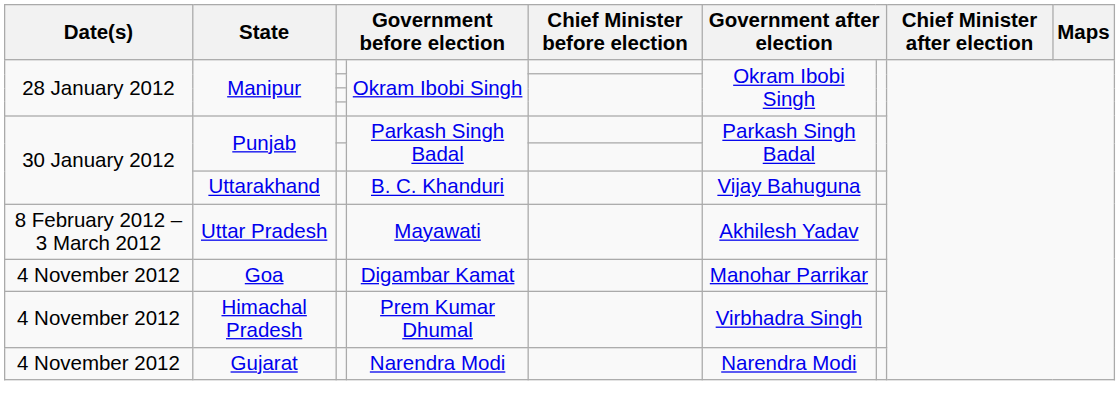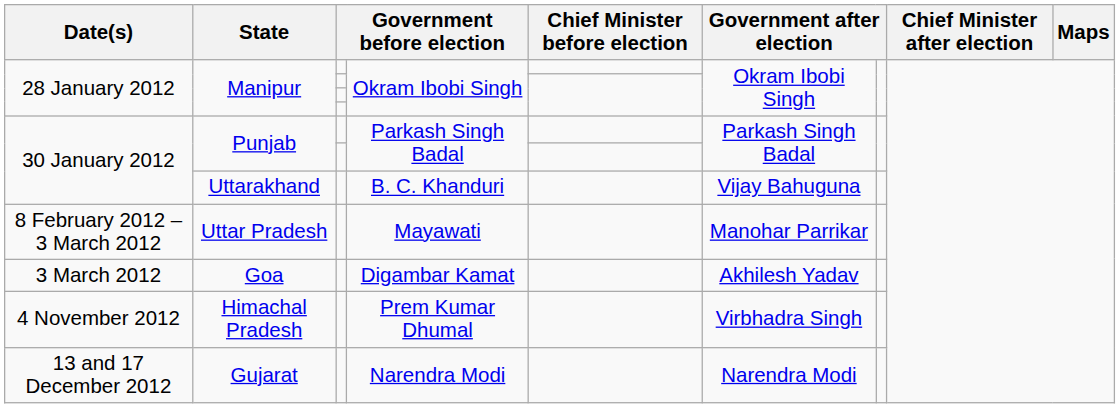 <table class="wikitable sortable" style="text-align:center;">
 <tr>
 <th>Date(s)</th>
 <th>State</th>
 <th colspan="2">Government before election</th>
 <th>Chief Minister before election</th>
 <th colspan="2">Government after election</th>
 <th>Chief Minister after election</th>
 <th>Maps</th>
 </tr>
 <tr>
 <td rowspan="4">28 January 2012</td>
 <td rowspan="4"><a href='#'>Manipur</a></td>
 <td></td>
 <td rowspan="4"><a href='#'>Okram Ibobi Singh</a></td>
 <td></td>
 <td rowspan="4"><a href='#'>Okram Ibobi Singh</a></td>
 <td rowspan="4"></td>
 </tr>
 <tr style="text-align:center;">
 <td></td>
 </tr>
 <tr>
 <td></td>
 </tr>
 <tr>
 <td></td>
 </tr>
 <tr style="text-align:center;">
 <td rowspan="3">30 January 2012</td>
 <td rowspan="2"><a href='#'>Punjab</a></td>
 <td></td>
 <td rowspan="2"><a href='#'>Parkash Singh Badal</a></td>
 <td></td>
 <td rowspan="2"><a href='#'>Parkash Singh Badal</a></td>
 <td rowspan="2"></td>
 </tr>
 <tr>
 <td></td>
 <td></td>
 </tr>
 <tr>
 <td><a href='#'>Uttarakhand</a></td>
 <td></td>
 <td><a href='#'>B. C. Khanduri</a></td>
 <td></td>
 <td><a href='#'>Vijay Bahuguna</a></td>
 <td></td>
 </tr>
 <tr>
 <td>8 February 2012 – 3 March 2012</td>
 <td><a href='#'>Uttar Pradesh</a></td>
 <td></td>
 <td><a href='#'>Mayawati</a></td>
 <td></td>
-<td><a href='#'>Akhilesh Yadav</a></td>
+<td><a href='#'>Manohar Parrikar</a></td>
 <td></td>
 </tr>
 <tr>
-<td>4 November 2012</td>
+<td>3 March 2012</td>
 <td><a href='#'>Goa</a></td>
 <td></td>
 <td><a href='#'>Digambar Kamat</a></td>
 <td></td>
-<td><a href='#'>Manohar Parrikar</a></td>
+<td><a href='#'>Akhilesh Yadav</a></td>
 <td></td>
 </tr>
 <tr>
 <td>4 November 2012</td>
 <td><a href='#'>Himachal Pradesh</a></td>
 <td></td>
 <td><a href='#'>Prem Kumar Dhumal</a></td>
 <td></td>
 <td><a href='#'>Virbhadra Singh</a></td>
 <td></td>
 </tr>
 <tr>
-<td>4 November 2012</td>
+<td>13 and 17 December 2012</td>
 <td><a href='#'>Gujarat</a></td>
 <td></td>
 <td><a href='#'>Narendra Modi</a></td>
 <td></td>
 <td><a href='#'>Narendra Modi</a></td>
 <td></td>
 </tr>
 </table>
